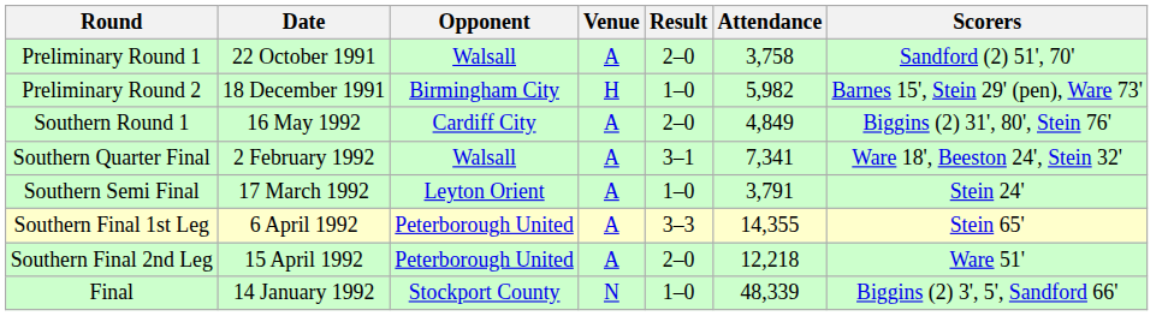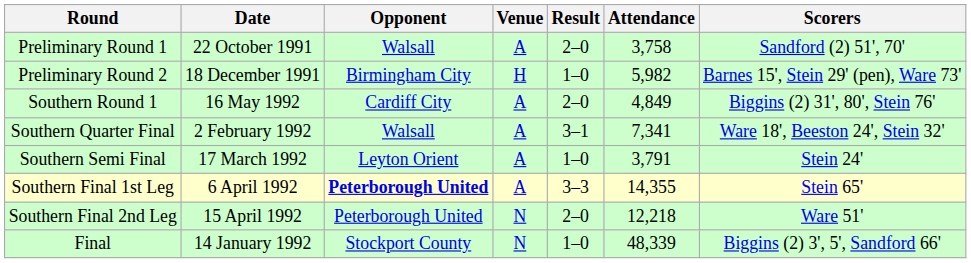 <table class="wikitable" style="font-size:100%; text-align:center">
 <tr>
 <th>Round</th>
 <th>Date</th>
 <th>Opponent</th>
 <th>Venue</th>
 <th>Result</th>
 <th>Attendance</th>
 <th>Scorers</th>
 </tr>
 <tr style="background-color: #CCFFCC;">
 <td>Preliminary Round 1</td>
 <td>22 October 1991</td>
 <td><a href='#'>Walsall</a></td>
 <td><a href='#'>A</a></td>
 <td>2–0</td>
 <td>3,758</td>
 <td><a href='#'>Sandford</a> (2) 51', 70'</td>
 </tr>
 <tr style="background-color: #CCFFCC;">
 <td>Preliminary Round 2</td>
 <td>18 December 1991</td>
 <td><a href='#'>Birmingham City</a></td>
 <td><a href='#'>H</a></td>
 <td>1–0</td>
 <td>5,982</td>
 <td><a href='#'>Barnes</a> 15', <a href='#'>Stein</a> 29' (pen), <a href='#'>Ware</a> 73'</td>
 </tr>
 <tr style="background-color: #CCFFCC;">
 <td>Southern Round 1</td>
 <td>16 May 1992</td>
 <td><a href='#'>Cardiff City</a></td>
 <td><a href='#'>A</a></td>
 <td>2–0</td>
 <td>4,849</td>
 <td><a href='#'>Biggins</a> (2) 31', 80', <a href='#'>Stein</a> 76'</td>
 </tr>
 <tr style="background-color: #CCFFCC;">
 <td>Southern Quarter Final</td>
 <td>2 February 1992</td>
 <td><a href='#'>Walsall</a></td>
 <td><a href='#'>A</a></td>
 <td>3–1</td>
 <td>7,341</td>
 <td><a href='#'>Ware</a> 18', <a href='#'>Beeston</a> 24', <a href='#'>Stein</a> 32'</td>
 </tr>
 <tr style="background-color: #CCFFCC;">
 <td>Southern Semi Final</td>
 <td>17 March 1992</td>
 <td><a href='#'>Leyton Orient</a></td>
 <td><a href='#'>A</a></td>
 <td>1–0</td>
 <td>3,791</td>
 <td><a href='#'>Stein</a> 24'</td>
 </tr>
 <tr style="background-color: #FFFFCC;">
 <td>Southern Final 1st Leg</td>
 <td>6 April 1992</td>
-<td><a href='#'>Peterborough United</a></td>
+<td><strong><a href='#'>Peterborough United</a></strong></td>
 <td><a href='#'>A</a></td>
 <td>3–3</td>
 <td>14,355</td>
 <td><a href='#'>Stein</a> 65'</td>
 </tr>
 <tr style="background-color: #CCFFCC;">
 <td>Southern Final 2nd Leg</td>
 <td>15 April 1992</td>
 <td><a href='#'>Peterborough United</a></td>
-<td><a href='#'>A</a></td>
+<td><a href='#'>N</a></td>
 <td>2–0</td>
 <td>12,218</td>
 <td><a href='#'>Ware</a> 51'</td>
 </tr>
 <tr style="background-color: #CCFFCC;">
 <td>Final</td>
 <td>14 January 1992</td>
 <td><a href='#'>Stockport County</a></td>
 <td><a href='#'>N</a></td>
 <td>1–0</td>
 <td>48,339</td>
 <td><a href='#'>Biggins</a> (2) 3', 5', <a href='#'>Sandford</a> 66'</td>
 </tr>
 </table>
